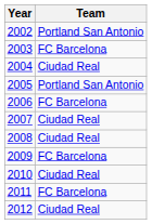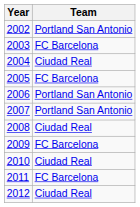 <table class="wikitable">
 <tr>
 <th scope="col">Year</th>
 <th scope="col">Team</th>
 </tr>
 <tr>
 <td><a href='#'>2002</a></td>
 <td><a href='#'>Portland San Antonio</a></td>
 </tr>
 <tr>
 <td><a href='#'>2003</a></td>
 <td><a href='#'>FC Barcelona</a></td>
 </tr>
 <tr>
 <td><a href='#'>2004</a></td>
 <td><a href='#'>Ciudad Real</a></td>
 </tr>
 <tr>
 <td><a href='#'>2005</a></td>
+<td><a href='#'>FC Barcelona</a></td>
+</tr>
+<tr>
+<td><a href='#'>2006</a></td>
 <td><a href='#'>Portland San Antonio</a></td>
 </tr>
 <tr>
-<td><a href='#'>2006</a></td>
-<td><a href='#'>FC Barcelona</a></td>
-</tr>
-<tr>
 <td><a href='#'>2007</a></td>
-<td><a href='#'>Ciudad Real</a></td>
+<td><a href='#'>Portland San Antonio</a></td>
 </tr>
 <tr>
 <td><a href='#'>2008</a></td>
 <td><a href='#'>Ciudad Real</a></td>
 </tr>
 <tr>
 <td><a href='#'>2009</a></td>
 <td><a href='#'>FC Barcelona</a></td>
 </tr>
 <tr>
 <td><a href='#'>2010</a></td>
 <td><a href='#'>Ciudad Real</a></td>
 </tr>
 <tr>
 <td><a href='#'>2011</a></td>
 <td><a href='#'>FC Barcelona</a></td>
 </tr>
 <tr>
 <td><a href='#'>2012</a></td>
 <td><a href='#'>Ciudad Real</a></td>
 </tr>
 </table>
